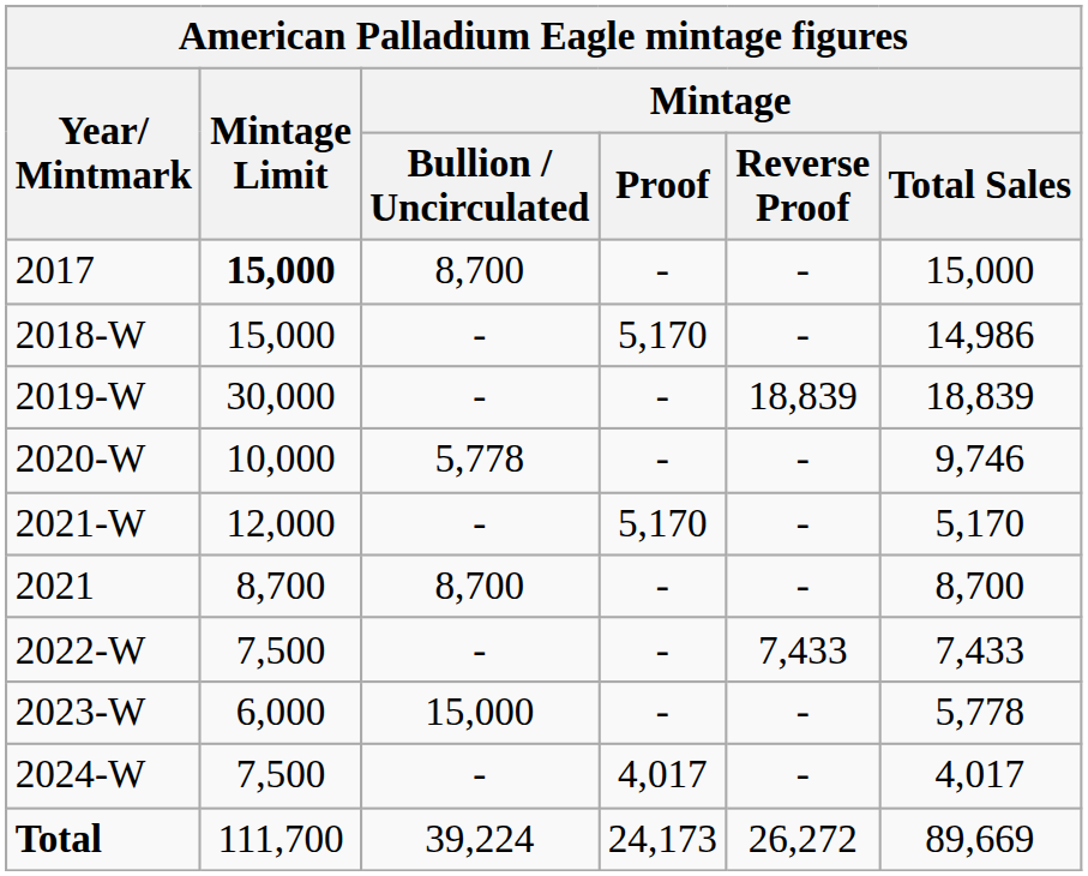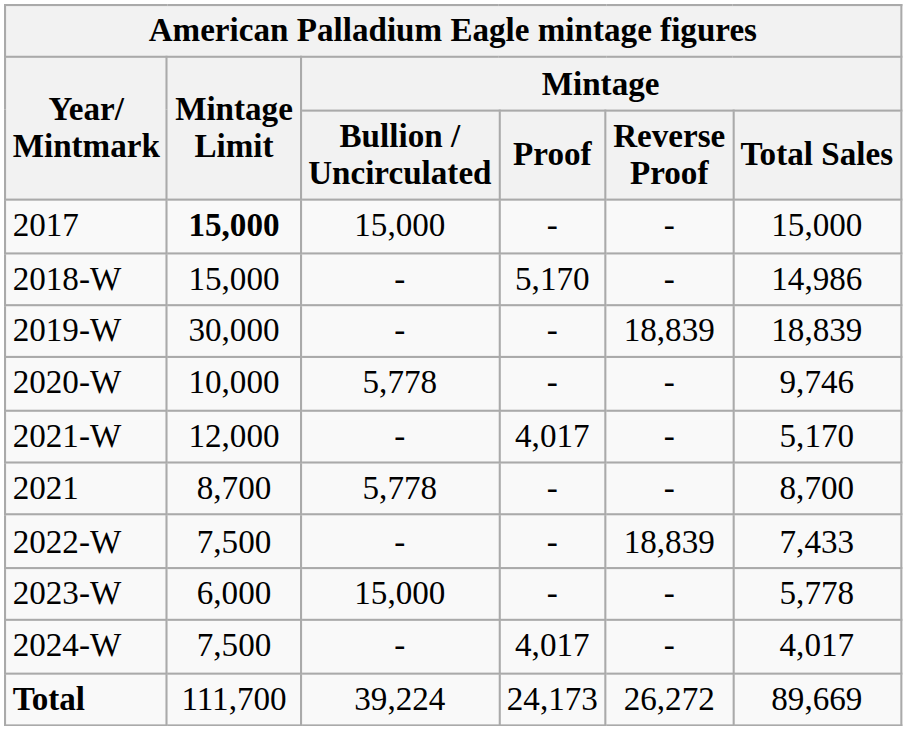 <table class="wikitable collapsible sortable">
 <tr>
 <th colspan="6">American Palladium Eagle mintage figures</th>
 </tr>
 <tr>
 <th rowspan="2">Year/<br>Mintmark</th>
 <th rowspan="2">Mintage<br>Limit</th>
 <th colspan="4">Mintage</th>
 </tr>
 <tr>
 <th>Bullion / <br>Uncirculated</th>
 <th>Proof</th>
 <th>Reverse<br>Proof</th>
 <th>Total Sales</th>
 </tr>
 <tr>
 <td>2017</td>
 <td align="center"><strong>15,000</strong></td>
-<td align="center">8,700</td>
+<td align="center">15,000</td>
 <td align="center">-</td>
 <td align="center">-</td>
 <td align="center">15,000</td>
 </tr>
 <tr>
 <td>2018-W</td>
 <td align="center">15,000</td>
 <td align="center">-</td>
 <td align="center">5,170</td>
 <td align="center">-</td>
 <td align="center">14,986</td>
 </tr>
 <tr>
 <td>2019-W</td>
 <td align="center">30,000</td>
 <td align="center">-</td>
 <td align="center">-</td>
 <td align="center">18,839</td>
 <td align="center">18,839</td>
 </tr>
 <tr>
 <td>2020-W</td>
 <td align="center">10,000</td>
 <td align="center">5,778</td>
 <td align="center">-</td>
 <td align="center">-</td>
 <td align="center">9,746</td>
 </tr>
 <tr>
 <td>2021-W</td>
 <td align="center">12,000</td>
 <td align="center">-</td>
-<td align="center">5,170</td>
+<td align="center">4,017</td>
 <td align="center">-</td>
 <td align="center">5,170</td>
 </tr>
 <tr>
 <td>2021 </td>
 <td align="center">8,700</td>
-<td align="center">8,700</td>
+<td align="center">5,778</td>
 <td align="center">-</td>
 <td align="center">-</td>
 <td align="center">8,700</td>
 </tr>
 <tr>
 <td>2022-W</td>
 <td align="center">7,500</td>
 <td align="center">-</td>
 <td align="center">-</td>
-<td align="center">7,433</td>
+<td align="center">18,839</td>
 <td align="center">7,433</td>
 </tr>
 <tr>
 <td>2023-W</td>
 <td align="center">6,000</td>
 <td align="center">15,000</td>
 <td align="center">-</td>
 <td align="center">-</td>
 <td align="center">5,778</td>
 </tr>
 <tr>
 <td>2024-W</td>
 <td align="center">7,500</td>
 <td align="center">-</td>
 <td align="center">4,017</td>
 <td align="center">-</td>
 <td align="center">4,017</td>
 </tr>
 <tr class="sortbottom">
 <td><strong>Total</strong></td>
 <td align="center">111,700</td>
 <td align="center">39,224</td>
 <td align="center">24,173</td>
 <td align="center">26,272</td>
 <td align="center">89,669</td>
 </tr>
 </table>
